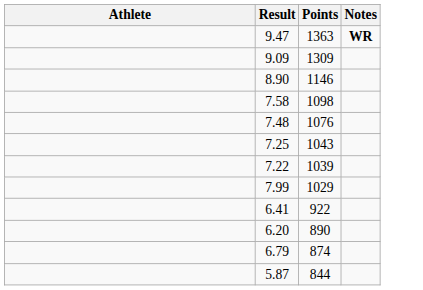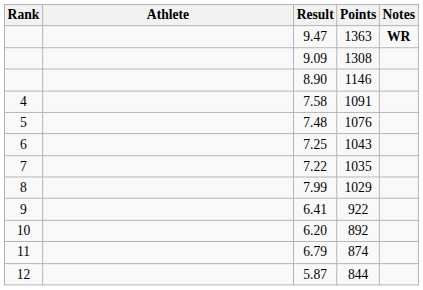 <table class="wikitable" style="text-align:center">
 <tr>
+<th>Rank</th>
 <th Style="width:18em">Athlete</th>
 <th>Result</th>
 <th>Points</th>
 <th>Notes</th>
 </tr>
 <tr>
+<td></td>
 <td style="text-align:left"></td>
 <td>9.47</td>
 <td>1363</td>
 <td><strong>WR</strong></td>
 </tr>
 <tr>
+<td></td>
 <td style="text-align:left"></td>
 <td>9.09</td>
-<td>1309</td>
+<td>1308</td>
 <td></td>
 </tr>
 <tr>
+<td></td>
 <td style="text-align:left"></td>
 <td>8.90</td>
 <td>1146</td>
 <td></td>
 </tr>
 <tr>
+<td>4</td>
 <td style="text-align:left"></td>
 <td>7.58</td>
-<td>1098</td>
+<td>1091</td>
 <td></td>
 </tr>
 <tr>
+<td>5</td>
 <td style="text-align:left"></td>
 <td>7.48</td>
 <td>1076</td>
 <td></td>
 </tr>
 <tr>
+<td>6</td>
 <td style="text-align:left"></td>
 <td>7.25</td>
 <td>1043</td>
 <td></td>
 </tr>
 <tr>
+<td>7</td>
 <td style="text-align:left"></td>
 <td>7.22</td>
-<td>1039</td>
+<td>1035</td>
 <td></td>
 </tr>
 <tr>
+<td>8</td>
 <td style="text-align:left"></td>
 <td>7.99</td>
 <td>1029</td>
 <td></td>
 </tr>
 <tr>
+<td>9</td>
 <td style="text-align:left"></td>
 <td>6.41</td>
 <td>922</td>
 <td></td>
 </tr>
 <tr>
+<td>10</td>
 <td style="text-align:left"></td>
 <td>6.20</td>
-<td>890</td>
+<td>892</td>
 <td></td>
 </tr>
 <tr>
+<td>11</td>
 <td style="text-align:left"></td>
 <td>6.79</td>
 <td>874</td>
 <td></td>
 </tr>
 <tr>
+<td>12</td>
 <td style="text-align:left"></td>
 <td>5.87</td>
 <td>844</td>
 <td></td>
 </tr>
 </table>
